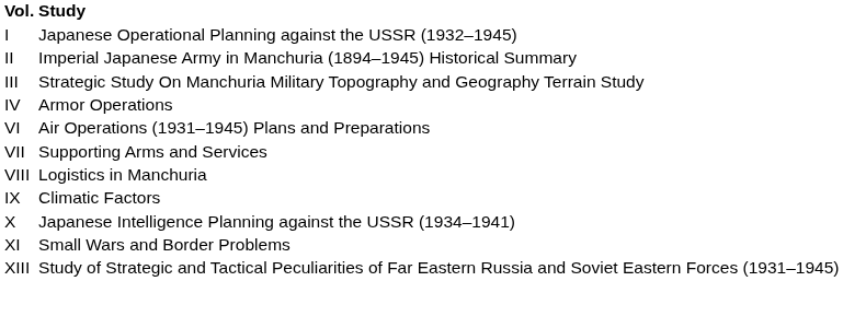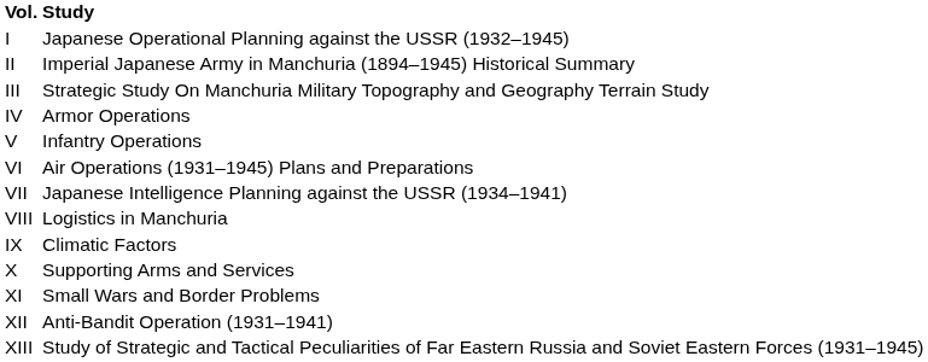 <table>
 <tr>
 <td><strong>Vol.</strong></td>
 <td><strong>Study</strong></td>
 </tr>
 <tr>
 <td>I</td>
 <td>Japanese Operational Planning against the USSR (1932–1945)</td>
 </tr>
 <tr>
 <td>II</td>
 <td>Imperial Japanese Army in Manchuria (1894–1945) Historical Summary</td>
 </tr>
 <tr>
 <td>III</td>
 <td>Strategic Study On Manchuria Military Topography and Geography Terrain Study</td>
 </tr>
 <tr>
 <td>IV</td>
 <td>Armor Operations</td>
 </tr>
 <tr>
+<td>V</td>
+<td>Infantry Operations</td>
+</tr>
+<tr>
 <td>VI</td>
 <td>Air Operations (1931–1945) Plans and Preparations</td>
 </tr>
 <tr>
 <td>VII</td>
-<td>Supporting Arms and Services</td>
+<td>Japanese Intelligence Planning against the USSR (1934–1941)</td>
 </tr>
 <tr>
 <td>VIII</td>
 <td>Logistics in Manchuria</td>
 </tr>
 <tr>
 <td>IX</td>
 <td>Climatic Factors</td>
 </tr>
 <tr>
 <td>X</td>
-<td>Japanese Intelligence Planning against the USSR (1934–1941)</td>
+<td>Supporting Arms and Services</td>
 </tr>
 <tr>
 <td>XI</td>
 <td>Small Wars and Border Problems</td>
 </tr>
 <tr>
+<td>XII</td>
+<td>Anti-Bandit Operation (1931–1941)</td>
+</tr>
+<tr>
 <td>XIII</td>
 <td>Study of Strategic and Tactical Peculiarities of Far Eastern Russia and Soviet Eastern Forces (1931–1945)</td>
 </tr>
 </table>
